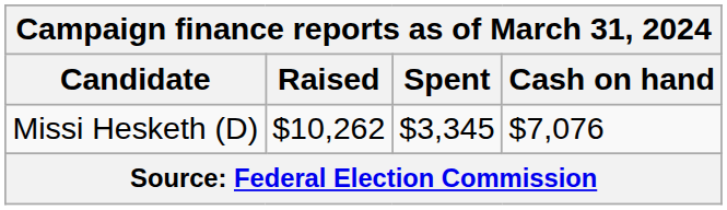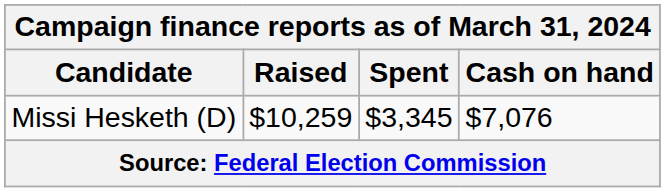 <table class="wikitable sortable">
 <tr>
 <th colspan=4>Campaign finance reports as of March 31, 2024</th>
 </tr>
 <tr style="text-align:center;">
 <th>Candidate</th>
 <th>Raised</th>
 <th>Spent</th>
 <th>Cash on hand</th>
 </tr>
 <tr>
 <td>Missi Hesketh (D)</td>
-<td>$10,262</td>
+<td>$10,259</td>
 <td>$3,345</td>
 <td>$7,076</td>
 </tr>
 <tr>
 <th colspan="4"><small>Source: <a href='#'>Federal Election Commission</a></small></th>
 </tr>
 </table>
